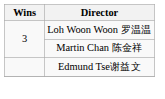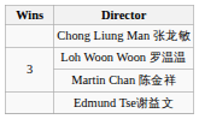 <table class="wikitable" style="text-align: center;">
 <tr>
 <th scope="col" width="55">Wins</th>
 <th scope="col" align="center">Director</th>
+</tr>
+<tr>
+<td></td>
+<td>Chong Liung Man 张龙敏</td>
 </tr>
 <tr>
 <td rowspan=2 style="text-align:center;">3</td>
 <td>Loh Woon Woon 罗温温</td>
 </tr>
 <tr>
 <td>Martin Chan 陈金祥</td>
 </tr>
 <tr>
 <td></td>
 <td>Edmund Tse谢益文</td>
 </tr>
 <tr>
 </tr>
 </table>
